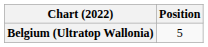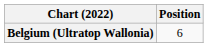 <table class="wikitable plainrowheaders" style="text-align:center">
 <tr>
 <th scope="col">Chart (2022)</th>
 <th scope="col">Position</th>
 </tr>
 <tr>
 <th scope="row">Belgium (Ultratop Wallonia)</th>
-<td>5</td>
+<td>6</td>
 </tr>
 </table>
